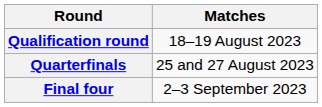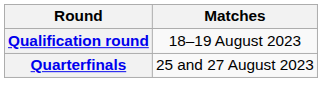 <table class="wikitable" style="text-align:center">
 <tr>
 <th>Round</th>
 <th>Matches</th>
 </tr>
 <tr>
 <th><a href='#'>Qualification round</a></th>
 <td>18–19 August 2023</td>
 </tr>
 <tr>
 <th><a href='#'>Quarterfinals</a></th>
 <td>25 and 27 August 2023</td>
 </tr>
-<tr>
-<th><a href='#'>Final four</a></th>
-<td>2–3 September 2023</td>
-</tr>
 </table>
